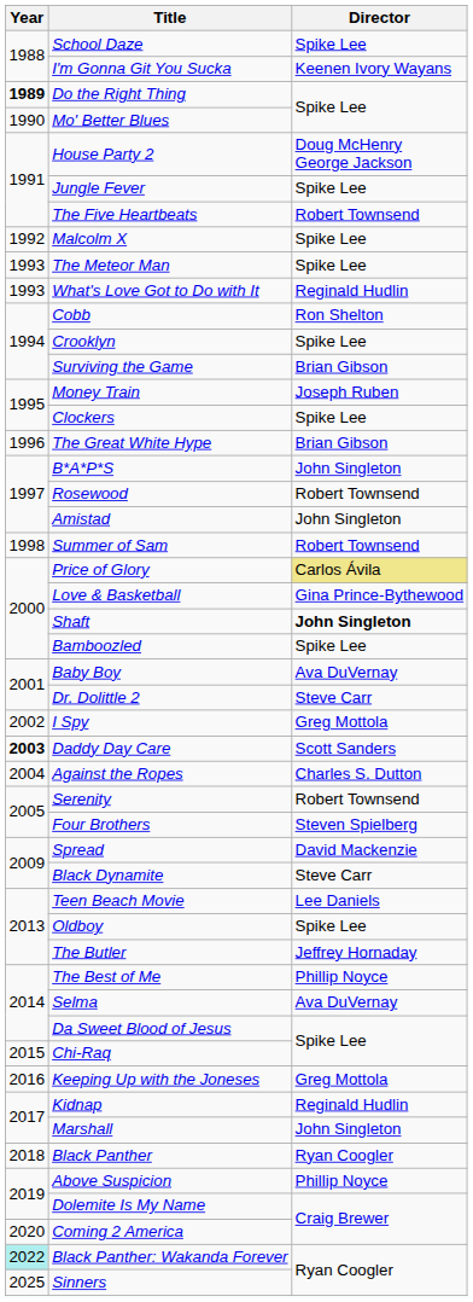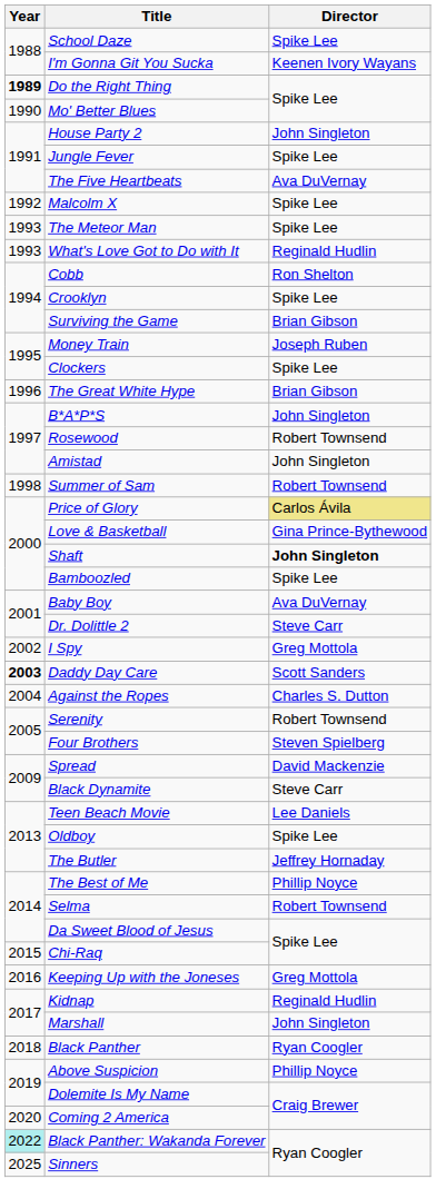 <table class="wikitable sortable">
 <tr>
 <th>Year</th>
 <th>Title</th>
 <th>Director</th>
 </tr>
 <tr>
 <td rowspan="2">1988</td>
 <td><em><a href='#'>School Daze</a></em></td>
 <td><a href='#'>Spike Lee</a></td>
 </tr>
 <tr>
 <td><em><a href='#'>I'm Gonna Git You Sucka</a></em></td>
 <td><a href='#'>Keenen Ivory Wayans</a></td>
 </tr>
 <tr>
 <td><strong>1989</strong></td>
 <td><em><a href='#'>Do the Right Thing</a></em></td>
 <td rowspan="2">Spike Lee</td>
 </tr>
 <tr>
 <td>1990</td>
 <td><em><a href='#'>Mo' Better Blues</a></em></td>
 </tr>
 <tr>
 <td rowspan="3">1991</td>
 <td><em><a href='#'>House Party 2</a></em></td>
-<td><a href='#'>Doug McHenry</a><br><a href='#'>George Jackson</a></td>
+<td><a href='#'>John Singleton</a></td>
 </tr>
 <tr>
 <td><em><a href='#'>Jungle Fever</a></em></td>
 <td>Spike Lee</td>
 </tr>
 <tr>
 <td><em><a href='#'>The Five Heartbeats</a></em></td>
-<td><a href='#'>Robert Townsend</a></td>
+<td><a href='#'>Ava DuVernay</a></td>
 </tr>
 <tr>
 <td>1992</td>
 <td><em><a href='#'>Malcolm X</a></em></td>
 <td>Spike Lee</td>
 </tr>
 <tr>
 <td>1993</td>
 <td><em><a href='#'>The Meteor Man</a></em></td>
 <td>Spike Lee</td>
 </tr>
 <tr>
 <td>1993</td>
 <td><em><a href='#'>What's Love Got to Do with It</a></em></td>
 <td><a href='#'>Reginald Hudlin</a></td>
 </tr>
 <tr>
 <td rowspan="3">1994</td>
 <td><em><a href='#'>Cobb</a></em></td>
 <td><a href='#'>Ron Shelton</a></td>
 </tr>
 <tr>
 <td><em><a href='#'>Crooklyn</a></em></td>
 <td>Spike Lee</td>
 </tr>
 <tr>
 <td><em><a href='#'>Surviving the Game</a></em></td>
 <td><a href='#'>Brian Gibson</a></td>
 </tr>
 <tr>
 <td rowspan="2">1995</td>
 <td><em><a href='#'>Money Train</a></em></td>
 <td><a href='#'>Joseph Ruben</a></td>
 </tr>
 <tr>
 <td><em><a href='#'>Clockers</a></em></td>
 <td>Spike Lee</td>
 </tr>
 <tr>
 <td>1996</td>
 <td><em><a href='#'>The Great White Hype</a></em></td>
 <td><a href='#'>Brian Gibson</a></td>
 </tr>
 <tr>
 <td rowspan="3">1997</td>
 <td><em><a href='#'>B*A*P*S</a></em></td>
 <td><a href='#'>John Singleton</a></td>
 </tr>
 <tr>
 <td><em><a href='#'>Rosewood</a></em></td>
 <td>Robert Townsend</td>
 </tr>
 <tr>
 <td><em><a href='#'>Amistad</a></em></td>
 <td>John Singleton</td>
 </tr>
 <tr>
 <td>1998</td>
 <td><em><a href='#'>Summer of Sam</a></em></td>
 <td><a href='#'>Robert Townsend</a></td>
 </tr>
 <tr>
 <td rowspan="4">2000</td>
 <td><em><a href='#'>Price of Glory</a></em></td>
 <td style="background: khaki;">Carlos Ávila</td>
 </tr>
 <tr>
 <td><em><a href='#'>Love & Basketball</a></em></td>
 <td><a href='#'>Gina Prince-Bythewood</a></td>
 </tr>
 <tr>
 <td><em><a href='#'>Shaft</a></em></td>
 <td><strong>John Singleton</strong></td>
 </tr>
 <tr>
 <td><em><a href='#'>Bamboozled</a></em></td>
 <td>Spike Lee</td>
 </tr>
 <tr>
 <td rowspan="2">2001</td>
 <td><em><a href='#'>Baby Boy</a></em></td>
 <td><a href='#'>Ava DuVernay</a></td>
 </tr>
 <tr>
 <td><em><a href='#'>Dr. Dolittle 2</a></em></td>
 <td><a href='#'>Steve Carr</a></td>
 </tr>
 <tr>
 <td>2002</td>
 <td><em><a href='#'>I Spy</a></em></td>
 <td><a href='#'>Greg Mottola</a></td>
 </tr>
 <tr>
 <td><strong>2003</strong></td>
 <td><em><a href='#'>Daddy Day Care</a></em></td>
 <td><a href='#'>Scott Sanders</a></td>
 </tr>
 <tr>
 <td>2004</td>
 <td><em><a href='#'>Against the Ropes</a></em></td>
 <td><a href='#'>Charles S. Dutton</a></td>
 </tr>
 <tr>
 <td rowspan="2">2005</td>
 <td><em><a href='#'>Serenity</a></em></td>
 <td>Robert Townsend</td>
 </tr>
 <tr>
 <td><em><a href='#'>Four Brothers</a></em></td>
 <td><a href='#'>Steven Spielberg</a></td>
 </tr>
 <tr>
 <td rowspan="2">2009</td>
 <td><em><a href='#'>Spread</a></em></td>
 <td><a href='#'>David Mackenzie</a></td>
 </tr>
 <tr>
 <td><em><a href='#'>Black Dynamite</a></em></td>
 <td>Steve Carr</td>
 </tr>
 <tr>
 <td rowspan="3">2013</td>
 <td><em><a href='#'>Teen Beach Movie</a></em></td>
 <td><a href='#'>Lee Daniels</a></td>
 </tr>
 <tr>
 <td><em><a href='#'>Oldboy</a></em></td>
 <td>Spike Lee</td>
 </tr>
 <tr>
 <td><em><a href='#'>The Butler</a></em></td>
 <td><a href='#'>Jeffrey Hornaday</a></td>
 </tr>
 <tr>
 <td rowspan="3">2014</td>
 <td><em><a href='#'>The Best of Me</a></em></td>
 <td><a href='#'>Phillip Noyce</a></td>
 </tr>
 <tr>
 <td><em><a href='#'>Selma</a></em></td>
-<td><a href='#'>Ava DuVernay</a></td>
+<td><a href='#'>Robert Townsend</a></td>
 </tr>
 <tr>
 <td><em><a href='#'>Da Sweet Blood of Jesus</a></em></td>
 <td rowspan="2">Spike Lee</td>
 </tr>
 <tr>
 <td>2015</td>
 <td><em><a href='#'>Chi-Raq</a></em></td>
 </tr>
 <tr>
 <td>2016</td>
 <td><em><a href='#'>Keeping Up with the Joneses</a></em></td>
 <td><a href='#'>Greg Mottola</a></td>
 </tr>
 <tr>
 <td rowspan="2">2017</td>
 <td><em><a href='#'>Kidnap</a></em></td>
 <td><a href='#'>Reginald Hudlin</a></td>
 </tr>
 <tr>
 <td><em><a href='#'>Marshall</a></em></td>
 <td><a href='#'>John Singleton</a></td>
 </tr>
 <tr>
 <td>2018</td>
 <td><em><a href='#'>Black Panther</a></em></td>
 <td><a href='#'>Ryan Coogler</a></td>
 </tr>
 <tr>
 <td rowspan="2">2019</td>
 <td><em><a href='#'>Above Suspicion</a></em></td>
 <td><a href='#'>Phillip Noyce</a></td>
 </tr>
 <tr>
 <td><em><a href='#'>Dolemite Is My Name</a></em></td>
 <td rowspan="2"><a href='#'>Craig Brewer</a></td>
 </tr>
 <tr>
 <td>2020</td>
 <td><em><a href='#'>Coming 2 America</a></em></td>
 </tr>
 <tr>
 <td style="background: paleturquoise;">2022</td>
 <td><em><a href='#'>Black Panther: Wakanda Forever</a></em></td>
 <td rowspan="2">Ryan Coogler</td>
 </tr>
 <tr>
 <td>2025</td>
 <td><em><a href='#'>Sinners</a></em></td>
 </tr>
 </table>
